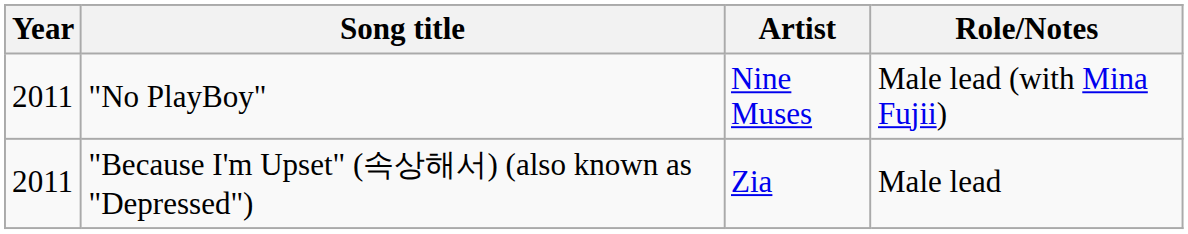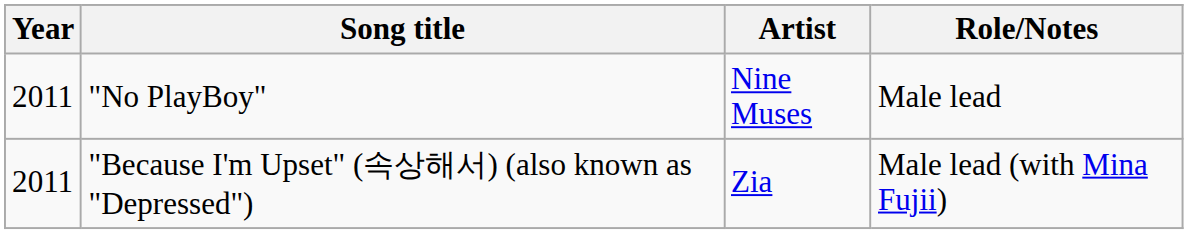 <table class="wikitable sortable">
 <tr>
 <th>Year</th>
 <th>Song title</th>
 <th>Artist</th>
 <th>Role/Notes</th>
 </tr>
 <tr>
 <td>2011</td>
 <td>"No PlayBoy"</td>
 <td><a href='#'>Nine Muses</a></td>
-<td>Male lead (with <a href='#'>Mina Fujii</a>)</td>
+<td>Male lead</td>
 </tr>
 <tr>
 <td>2011</td>
 <td>"Because I'm Upset" (속상해서) (also known as "Depressed")</td>
 <td><a href='#'>Zia</a></td>
-<td>Male lead</td>
+<td>Male lead (with <a href='#'>Mina Fujii</a>)</td>
 </tr>
 </table>
